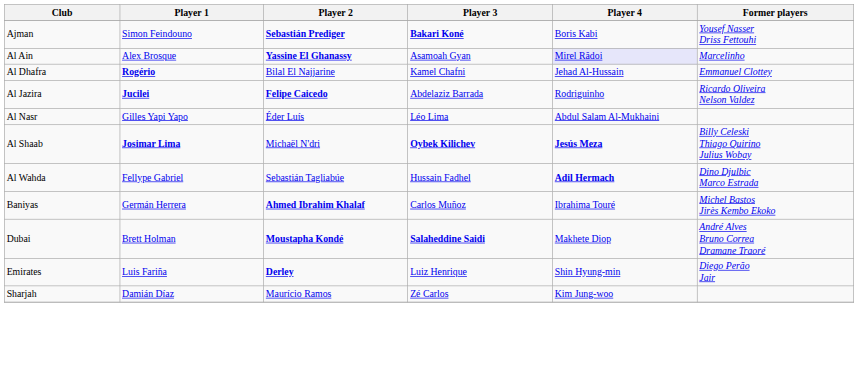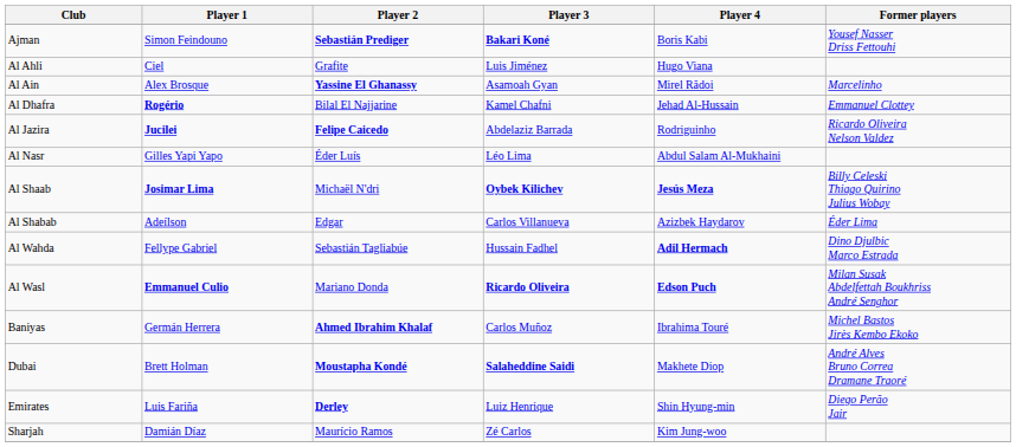 <table class="wikitable" border="1" style="text-align: left; font-size:90%">
 <tr>
 <th width="175">Club</th>
 <th width="220">Player 1</th>
 <th width="220">Player 2</th>
 <th width="220">Player 3</th>
 <th width="220">Player 4</th>
 <th width="240">Former players</th>
 </tr>
 <tr>
 </tr>
 <tr style="vertical-align:middle;">
 <td>Ajman</td>
 <td> <a href='#'>Simon Feindouno</a></td>
 <td> <strong><a href='#'>Sebastián Prediger</a></strong></td>
 <td> <strong><a href='#'>Bakari Koné</a></strong></td>
 <td> <a href='#'>Boris Kabi</a></td>
 <td> <em><a href='#'>Yousef Nasser</a></em><br> <em><a href='#'>Driss Fettouhi</a></em></td>
 </tr>
 <tr style="vertical-align:middle;">
+<td>Al Ahli</td>
+<td> <a href='#'>Ciel</a></td>
+<td> <a href='#'>Grafite</a></td>
+<td> <a href='#'>Luis Jiménez</a></td>
+<td> <a href='#'>Hugo Viana</a></td>
+<td></td>
+</tr>
+<tr style="vertical-align:middle;">
 <td>Al Ain</td>
 <td> <a href='#'>Alex Brosque</a></td>
 <td> <strong><a href='#'>Yassine El Ghanassy</a></strong></td>
 <td> <a href='#'>Asamoah Gyan</a></td>
-<td style="background: lavender;"> <a href='#'>Mirel Rădoi</a></td>
+<td> <a href='#'>Mirel Rădoi</a></td>
 <td> <em><a href='#'>Marcelinho</a></em></td>
 </tr>
 <tr style="vertical-align:middle;">
 <td>Al Dhafra</td>
 <td> <strong><a href='#'>Rogério</a></strong></td>
 <td> <a href='#'>Bilal El Najjarine</a></td>
 <td> <a href='#'>Kamel Chafni</a></td>
 <td> <a href='#'>Jehad Al-Hussain</a></td>
 <td> <em><a href='#'>Emmanuel Clottey</a></em></td>
 </tr>
 <tr style="vertical-align:middle;">
 <td>Al Jazira</td>
 <td> <strong><a href='#'>Jucilei</a></strong></td>
 <td> <strong><a href='#'>Felipe Caicedo</a></strong></td>
 <td> <a href='#'>Abdelaziz Barrada</a></td>
 <td> <a href='#'>Rodriguinho</a></td>
 <td> <em><a href='#'>Ricardo Oliveira</a></em><br> <em><a href='#'>Nelson Valdez</a></em></td>
 </tr>
 <tr style="vertical-align:middle;">
 <td>Al Nasr</td>
 <td> <a href='#'>Gilles Yapi Yapo</a></td>
 <td> <a href='#'>Éder Luís</a></td>
 <td> <a href='#'>Léo Lima</a></td>
 <td> <a href='#'>Abdul Salam Al-Mukhaini</a></td>
 <td></td>
 </tr>
 <tr style="vertical-align:middle;">
 <td>Al Shaab</td>
 <td> <strong><a href='#'>Josimar Lima</a></strong></td>
 <td> <a href='#'>Michaël N'dri</a></td>
 <td> <strong><a href='#'>Oybek Kilichev</a></strong></td>
 <td> <strong><a href='#'>Jesús Meza</a></strong></td>
 <td> <em><a href='#'>Billy Celeski</a></em><br> <em><a href='#'>Thiago Quirino</a></em><br> <em><a href='#'>Julius Wobay</a></em></td>
 </tr>
 <tr style="vertical-align:middle;">
+<td>Al Shabab</td>
+<td> <a href='#'>Adeílson</a></td>
+<td> <a href='#'>Edgar</a></td>
+<td> <a href='#'>Carlos Villanueva</a></td>
+<td> <a href='#'>Azizbek Haydarov</a></td>
+<td> <em><a href='#'>Éder Lima</a></em></td>
+</tr>
+<tr style="vertical-align:middle;">
 <td>Al Wahda</td>
 <td> <a href='#'>Fellype Gabriel</a></td>
 <td> <a href='#'>Sebastián Tagliabúe</a></td>
 <td> <a href='#'>Hussain Fadhel</a></td>
 <td> <strong><a href='#'>Adil Hermach</a></strong></td>
 <td> <em><a href='#'>Dino Djulbic</a></em><br> <em><a href='#'>Marco Estrada</a></em></td>
+</tr>
+<tr style="vertical-align:middle;">
+<td>Al Wasl</td>
+<td> <strong><a href='#'>Emmanuel Culio</a></strong></td>
+<td> <a href='#'>Mariano Donda</a></td>
+<td> <strong><a href='#'>Ricardo Oliveira</a></strong></td>
+<td> <strong><a href='#'>Edson Puch</a></strong></td>
+<td> <em><a href='#'>Milan Susak</a></em><br> <em><a href='#'>Abdelfettah Boukhriss</a></em><br> <em><a href='#'>André Senghor</a></em></td>
 </tr>
 <tr style="vertical-align:middle;">
 <td>Baniyas</td>
 <td> <a href='#'>Germán Herrera</a></td>
 <td> <strong><a href='#'>Ahmed Ibrahim Khalaf</a></strong></td>
 <td> <a href='#'>Carlos Muñoz</a></td>
 <td> <a href='#'>Ibrahima Touré</a></td>
 <td> <em><a href='#'>Michel Bastos</a></em><br> <em><a href='#'>Jirès Kembo Ekoko</a></em></td>
 </tr>
 <tr style="vertical-align:middle;">
 <td>Dubai</td>
 <td> <a href='#'>Brett Holman</a></td>
 <td> <strong><a href='#'>Moustapha Kondé</a></strong></td>
 <td> <strong><a href='#'>Salaheddine Saidi</a></strong></td>
 <td> <a href='#'>Makhete Diop</a></td>
 <td> <em><a href='#'>André Alves</a></em><br> <em><a href='#'>Bruno Correa</a></em><br> <em><a href='#'>Dramane Traoré</a></em></td>
 </tr>
 <tr style="vertical-align:middle;">
 <td>Emirates</td>
 <td> <a href='#'>Luis Fariña</a></td>
 <td> <strong><a href='#'>Derley</a></strong></td>
 <td> <a href='#'>Luiz Henrique</a></td>
 <td> <a href='#'>Shin Hyung-min</a></td>
 <td> <em><a href='#'>Diego Perão</a></em><br> <em><a href='#'>Jair</a></em></td>
 </tr>
 <tr style="vertical-align:middle;">
 <td>Sharjah</td>
 <td> <a href='#'>Damián Díaz</a></td>
 <td> <a href='#'>Maurício Ramos</a></td>
 <td> <a href='#'>Zé Carlos</a></td>
 <td> <a href='#'>Kim Jung-woo</a></td>
 <td></td>
 </tr>
 <tr style="vertical-align:middle;">
 </tr>
 </table>
